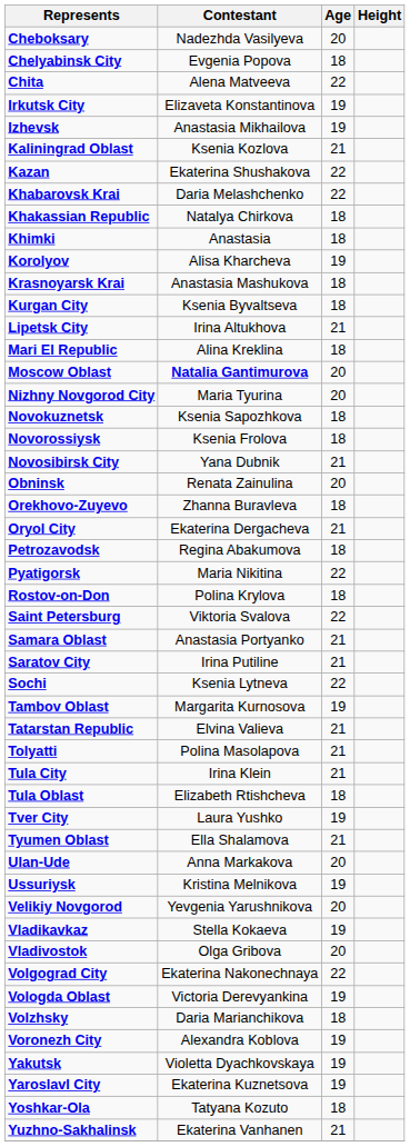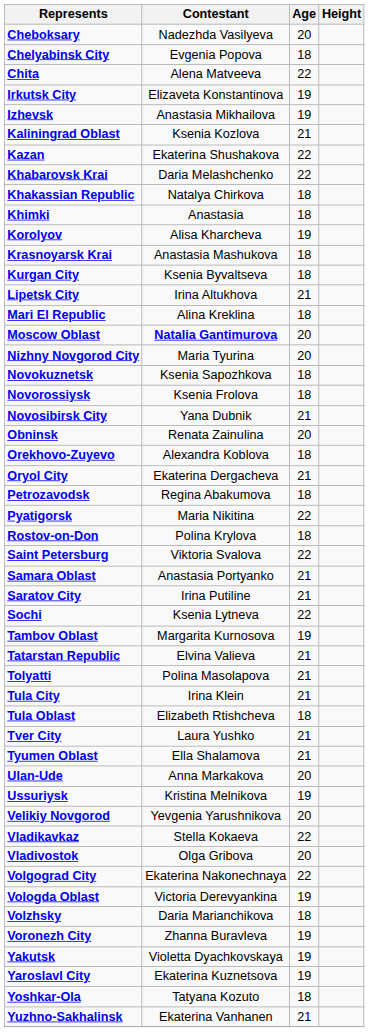 <table class="sortable wikitable">
 <tr>
 <th>Represents</th>
 <th>Contestant</th>
 <th>Age</th>
 <th>Height</th>
 </tr>
 <tr>
 <td> <strong><a href='#'>Cheboksary</a></strong></td>
 <td style="text-align:center;">Nadezhda Vasilyeva</td>
 <td style="text-align:center;">20</td>
 <td style="text-align:center;"></td>
 </tr>
 <tr>
 <td> <strong><a href='#'>Chelyabinsk City</a></strong></td>
 <td style="text-align:center;">Evgenia Popova</td>
 <td style="text-align:center;">18</td>
 <td style="text-align:center;"></td>
 </tr>
 <tr>
 <td> <strong><a href='#'>Chita</a></strong></td>
 <td style="text-align:center;">Alena Matveeva</td>
 <td style="text-align:center;">22</td>
 <td style="text-align:center;"></td>
 </tr>
 <tr>
 <td> <strong><a href='#'>Irkutsk City</a></strong></td>
 <td style="text-align:center;">Elizaveta Konstantinova</td>
 <td style="text-align:center;">19</td>
 <td style="text-align:center;"></td>
 </tr>
 <tr>
 <td> <strong><a href='#'>Izhevsk</a></strong></td>
 <td style="text-align:center;">Anastasia Mikhailova</td>
 <td style="text-align:center;">19</td>
 <td style="text-align:center;"></td>
 </tr>
 <tr>
 <td> <strong><a href='#'>Kaliningrad Oblast</a></strong></td>
 <td style="text-align:center;">Ksenia Kozlova</td>
 <td style="text-align:center;">21</td>
 <td style="text-align:center;"></td>
 </tr>
 <tr>
 <td> <strong><a href='#'>Kazan</a></strong></td>
 <td style="text-align:center;">Ekaterina Shushakova</td>
 <td style="text-align:center;">22</td>
 <td style="text-align:center;"></td>
 </tr>
 <tr>
 <td> <strong><a href='#'>Khabarovsk Krai</a></strong></td>
 <td style="text-align:center;">Daria Melashchenko</td>
 <td style="text-align:center;">22</td>
 <td style="text-align:center;"></td>
 </tr>
 <tr>
 <td> <strong><a href='#'>Khakassian Republic</a></strong></td>
 <td style="text-align:center;">Natalya Chirkova</td>
 <td style="text-align:center;">18</td>
 <td style="text-align:center;"></td>
 </tr>
 <tr>
 <td> <strong><a href='#'>Khimki</a></strong></td>
 <td style="text-align:center;">Anastasia</td>
 <td style="text-align:center;">18</td>
 <td style="text-align:center;"></td>
 </tr>
 <tr>
 <td> <strong><a href='#'>Korolyov</a></strong></td>
 <td style="text-align:center;">Alisa Kharcheva</td>
 <td style="text-align:center;">19</td>
 <td style="text-align:center;"></td>
 </tr>
 <tr>
 <td> <strong><a href='#'>Krasnoyarsk Krai</a></strong></td>
 <td style="text-align:center;">Anastasia Mashukova</td>
 <td style="text-align:center;">18</td>
 <td style="text-align:center;"></td>
 </tr>
 <tr>
 <td> <strong><a href='#'>Kurgan City</a></strong></td>
 <td style="text-align:center;">Ksenia Byvaltseva</td>
 <td style="text-align:center;">18</td>
 <td style="text-align:center;"></td>
 </tr>
 <tr>
 <td> <strong><a href='#'>Lipetsk City</a></strong></td>
 <td style="text-align:center;">Irina Altukhova</td>
 <td style="text-align:center;">21</td>
 <td style="text-align:center;"></td>
 </tr>
 <tr>
 <td> <strong><a href='#'>Mari El Republic</a></strong></td>
 <td style="text-align:center;">Alina Kreklina</td>
 <td style="text-align:center;">18</td>
 <td style="text-align:center;"></td>
 </tr>
 <tr>
 <td> <strong><a href='#'>Moscow Oblast</a></strong></td>
 <td style="text-align:center;"><strong><a href='#'>Natalia Gantimurova</a></strong></td>
 <td style="text-align:center;">20</td>
 <td style="text-align:center;"></td>
 </tr>
 <tr>
 <td> <strong><a href='#'>Nizhny Novgorod City</a></strong></td>
 <td style="text-align:center;">Maria Tyurina</td>
 <td style="text-align:center;">20</td>
 <td style="text-align:center;"></td>
 </tr>
 <tr>
 <td> <strong><a href='#'>Novokuznetsk</a></strong></td>
 <td style="text-align:center;">Ksenia Sapozhkova</td>
 <td style="text-align:center;">18</td>
 <td style="text-align:center;"></td>
 </tr>
 <tr>
 <td> <strong><a href='#'>Novorossiysk</a></strong></td>
 <td style="text-align:center;">Ksenia Frolova</td>
 <td style="text-align:center;">18</td>
 <td style="text-align:center;"></td>
 </tr>
 <tr>
 <td> <strong><a href='#'>Novosibirsk City</a></strong></td>
 <td style="text-align:center;">Yana Dubnik</td>
 <td style="text-align:center;">21</td>
 <td style="text-align:center;"></td>
 </tr>
 <tr>
 <td> <strong><a href='#'>Obninsk</a></strong></td>
 <td style="text-align:center;">Renata Zainulina</td>
 <td style="text-align:center;">20</td>
 <td style="text-align:center;"></td>
 </tr>
 <tr>
 <td> <strong><a href='#'>Orekhovo-Zuyevo</a></strong></td>
-<td style="text-align:center;">Zhanna Buravleva</td>
+<td style="text-align:center;">Alexandra Koblova</td>
 <td style="text-align:center;">18</td>
 <td style="text-align:center;"></td>
 </tr>
 <tr>
 <td> <strong><a href='#'>Oryol City</a></strong></td>
 <td style="text-align:center;">Ekaterina Dergacheva</td>
 <td style="text-align:center;">21</td>
 <td style="text-align:center;"></td>
 </tr>
 <tr>
 <td> <strong><a href='#'>Petrozavodsk</a></strong></td>
 <td style="text-align:center;">Regina Abakumova</td>
 <td style="text-align:center;">18</td>
 <td style="text-align:center;"></td>
 </tr>
 <tr>
 <td> <strong><a href='#'>Pyatigorsk</a></strong></td>
 <td style="text-align:center;">Maria Nikitina</td>
 <td style="text-align:center;">22</td>
 <td style="text-align:center;"></td>
 </tr>
 <tr>
 <td> <strong><a href='#'>Rostov-on-Don</a></strong></td>
 <td style="text-align:center;">Polina Krylova</td>
 <td style="text-align:center;">18</td>
 <td style="text-align:center;"></td>
 </tr>
 <tr>
 <td> <strong><a href='#'>Saint Petersburg</a></strong></td>
 <td style="text-align:center;">Viktoria Svalova</td>
 <td style="text-align:center;">22</td>
 <td style="text-align:center;"></td>
 </tr>
 <tr>
 <td> <strong><a href='#'>Samara Oblast</a></strong></td>
 <td style="text-align:center;">Anastasia Portyanko</td>
 <td style="text-align:center;">21</td>
 <td style="text-align:center;"></td>
 </tr>
 <tr>
 <td> <strong><a href='#'>Saratov City</a></strong></td>
 <td style="text-align:center;">Irina Putiline</td>
 <td style="text-align:center;">21</td>
 <td style="text-align:center;"></td>
 </tr>
 <tr>
 <td> <strong><a href='#'>Sochi</a></strong></td>
 <td style="text-align:center;">Ksenia Lytneva</td>
 <td style="text-align:center;">22</td>
 <td style="text-align:center;"></td>
 </tr>
 <tr>
 <td> <strong><a href='#'>Tambov Oblast</a></strong></td>
 <td style="text-align:center;">Margarita Kurnosova</td>
 <td style="text-align:center;">19</td>
 <td style="text-align:center;"></td>
 </tr>
 <tr>
 <td> <strong><a href='#'>Tatarstan Republic</a></strong></td>
 <td style="text-align:center;">Elvina Valieva</td>
 <td style="text-align:center;">21</td>
 <td style="text-align:center;"></td>
 </tr>
 <tr>
 <td> <strong><a href='#'>Tolyatti</a></strong></td>
 <td style="text-align:center;">Polina Masolapova</td>
 <td style="text-align:center;">21</td>
 <td style="text-align:center;"></td>
 </tr>
 <tr>
 <td> <strong><a href='#'>Tula City</a></strong></td>
 <td style="text-align:center;">Irina Klein</td>
 <td style="text-align:center;">21</td>
 <td style="text-align:center;"></td>
 </tr>
 <tr>
 <td> <strong><a href='#'>Tula Oblast</a></strong></td>
 <td style="text-align:center;">Elizabeth Rtishcheva</td>
 <td style="text-align:center;">18</td>
 <td style="text-align:center;"></td>
 </tr>
 <tr>
 <td> <strong><a href='#'>Tver City</a></strong></td>
 <td style="text-align:center;">Laura Yushko</td>
-<td style="text-align:center;">19</td>
+<td style="text-align:center;">21</td>
 <td style="text-align:center;"></td>
 </tr>
 <tr>
 <td> <strong><a href='#'>Tyumen Oblast</a></strong></td>
 <td style="text-align:center;">Ella Shalamova</td>
 <td style="text-align:center;">21</td>
 <td style="text-align:center;"></td>
 </tr>
 <tr>
 <td> <strong><a href='#'>Ulan-Ude</a></strong></td>
 <td style="text-align:center;">Anna Markakova</td>
 <td style="text-align:center;">20</td>
 <td style="text-align:center;"></td>
 </tr>
 <tr>
 <td><strong><a href='#'>Ussuriysk</a></strong></td>
 <td style="text-align:center;">Kristina Melnikova</td>
 <td style="text-align:center;">19</td>
 <td style="text-align:center;"></td>
 </tr>
 <tr>
 <td> <strong><a href='#'>Velikiy Novgorod</a></strong></td>
 <td style="text-align:center;">Yevgenia Yarushnikova</td>
 <td style="text-align:center;">20</td>
 <td style="text-align:center;"></td>
 </tr>
 <tr>
 <td><strong><a href='#'>Vladikavkaz</a></strong></td>
 <td style="text-align:center;">Stella Kokaeva</td>
-<td style="text-align:center;">19</td>
+<td style="text-align:center;">22</td>
 <td style="text-align:center;"></td>
 </tr>
 <tr>
 <td> <strong><a href='#'>Vladivostok</a></strong></td>
 <td style="text-align:center;">Olga Gribova</td>
 <td style="text-align:center;">20</td>
 <td style="text-align:center;"></td>
 </tr>
 <tr>
 <td> <strong><a href='#'>Volgograd City</a></strong></td>
 <td style="text-align:center;">Ekaterina Nakonechnaya</td>
 <td style="text-align:center;">22</td>
 <td style="text-align:center;"></td>
 </tr>
 <tr>
 <td> <strong><a href='#'>Vologda Oblast</a></strong></td>
 <td style="text-align:center;">Victoria Derevyankina</td>
 <td style="text-align:center;">19</td>
 <td style="text-align:center;"></td>
 </tr>
 <tr>
 <td> <strong><a href='#'>Volzhsky</a></strong></td>
 <td style="text-align:center;">Daria Marianchikova</td>
 <td style="text-align:center;">18</td>
 <td style="text-align:center;"></td>
 </tr>
 <tr>
 <td> <strong><a href='#'>Voronezh City</a></strong></td>
-<td style="text-align:center;">Alexandra Koblova</td>
+<td style="text-align:center;">Zhanna Buravleva</td>
 <td style="text-align:center;">19</td>
 <td style="text-align:center;"></td>
 </tr>
 <tr>
 <td> <strong><a href='#'>Yakutsk</a></strong></td>
 <td style="text-align:center;">Violetta Dyachkovskaya</td>
 <td style="text-align:center;">19</td>
 <td style="text-align:center;"></td>
 </tr>
 <tr>
 <td> <strong><a href='#'>Yaroslavl City</a></strong></td>
 <td style="text-align:center;">Ekaterina Kuznetsova</td>
 <td style="text-align:center;">19</td>
 <td style="text-align:center;"></td>
 </tr>
 <tr>
 <td> <strong><a href='#'>Yoshkar-Ola</a></strong></td>
 <td style="text-align:center;">Tatyana Kozuto</td>
 <td style="text-align:center;">18</td>
 <td style="text-align:center;"></td>
 </tr>
 <tr>
 <td> <strong><a href='#'>Yuzhno-Sakhalinsk</a></strong></td>
 <td style="text-align:center;">Ekaterina Vanhanen</td>
 <td style="text-align:center;">21</td>
 <td style="text-align:center;"></td>
 </tr>
 <tr>
 </tr>
 </table>
